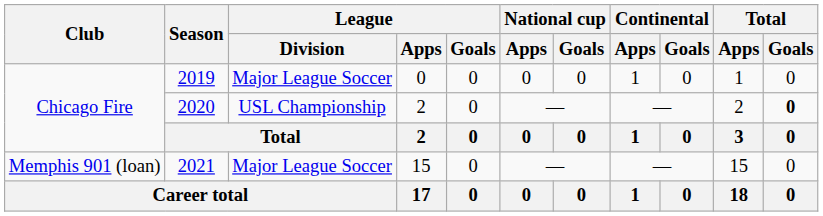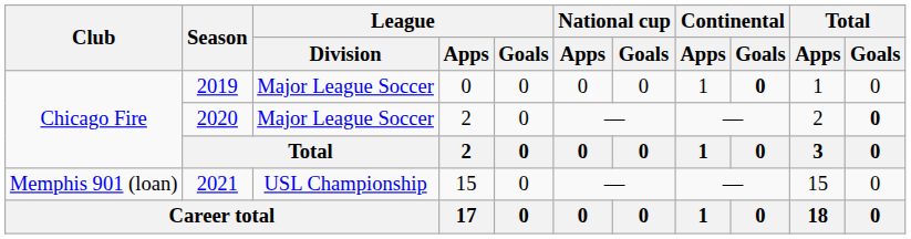 <table class=wikitable style=text-align:center>
 <tr>
 <th rowspan=2>Club</th>
 <th rowspan=2>Season</th>
 <th colspan=3>League</th>
 <th colspan=2>National cup</th>
 <th colspan=2>Continental</th>
 <th colspan=2>Total</th>
 </tr>
 <tr>
 <th>Division</th>
 <th>Apps</th>
 <th>Goals</th>
 <th>Apps</th>
 <th>Goals</th>
 <th>Apps</th>
 <th>Goals</th>
 <th>Apps</th>
 <th>Goals</th>
 </tr>
 <tr>
 <td rowspan=3><a href='#'>Chicago Fire</a></td>
 <td><a href='#'>2019</a></td>
 <td><a href='#'>Major League Soccer</a></td>
 <td>0</td>
 <td>0</td>
 <td>0</td>
 <td>0</td>
 <td>1</td>
-<td>0</td>
+<td><strong>0</strong></td>
 <td>1</td>
 <td>0</td>
 </tr>
 <tr>
 <td><a href='#'>2020</a></td>
-<td><a href='#'>USL Championship</a></td>
+<td><a href='#'>Major League Soccer</a></td>
 <td>2</td>
 <td>0</td>
 <td colspan=2>—</td>
 <td colspan=2>—</td>
 <td>2</td>
 <td><strong>0</strong></td>
 </tr>
 <tr>
 <th colspan=2>Total</th>
 <th>2</th>
 <th>0</th>
 <th>0</th>
 <th>0</th>
 <th>1</th>
 <th>0</th>
 <th>3</th>
 <th>0</th>
 </tr>
 <tr>
 <td rowspan=1><a href='#'>Memphis 901</a> (loan)</td>
 <td><a href='#'>2021</a></td>
-<td><a href='#'>Major League Soccer</a></td>
+<td><a href='#'>USL Championship</a></td>
 <td>15</td>
 <td>0</td>
 <td colspan=2>—</td>
 <td colspan=2>—</td>
 <td>15</td>
 <td>0</td>
 </tr>
 <tr>
 <th colspan=3>Career total</th>
 <th>17</th>
 <th>0</th>
 <th>0</th>
 <th>0</th>
 <th>1</th>
 <th>0</th>
 <th>18</th>
 <th>0</th>
 </tr>
 </table>
